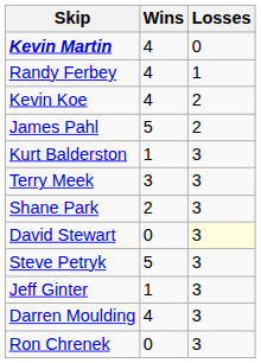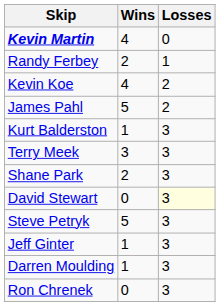 <table class="wikitable">
 <tr>
 <th>Skip</th>
 <th>Wins</th>
 <th>Losses</th>
 </tr>
 <tr>
 <td><strong><em><a href='#'>Kevin Martin</a></em></strong></td>
 <td>4</td>
 <td>0</td>
 </tr>
 <tr>
 <td><a href='#'>Randy Ferbey</a></td>
-<td>4</td>
+<td>2</td>
 <td>1</td>
 </tr>
 <tr>
 <td><a href='#'>Kevin Koe</a></td>
 <td>4</td>
 <td>2</td>
 </tr>
 <tr>
 <td><a href='#'>James Pahl</a></td>
 <td>5</td>
 <td>2</td>
 </tr>
 <tr>
 <td><a href='#'>Kurt Balderston</a></td>
 <td>1</td>
 <td>3</td>
 </tr>
 <tr>
 <td><a href='#'>Terry Meek</a></td>
 <td>3</td>
 <td>3</td>
 </tr>
 <tr>
 <td><a href='#'>Shane Park</a></td>
 <td>2</td>
 <td>3</td>
 </tr>
 <tr>
 <td><a href='#'>David Stewart</a></td>
 <td>0</td>
 <td style="background: lightyellow;">3</td>
 </tr>
 <tr>
 <td><a href='#'>Steve Petryk</a></td>
 <td>5</td>
 <td>3</td>
 </tr>
 <tr>
 <td><a href='#'>Jeff Ginter</a></td>
 <td>1</td>
 <td>3</td>
 </tr>
 <tr>
 <td><a href='#'>Darren Moulding</a></td>
-<td>4</td>
+<td>1</td>
 <td>3</td>
 </tr>
 <tr>
 <td><a href='#'>Ron Chrenek</a></td>
 <td>0</td>
 <td>3</td>
 </tr>
 </table>
